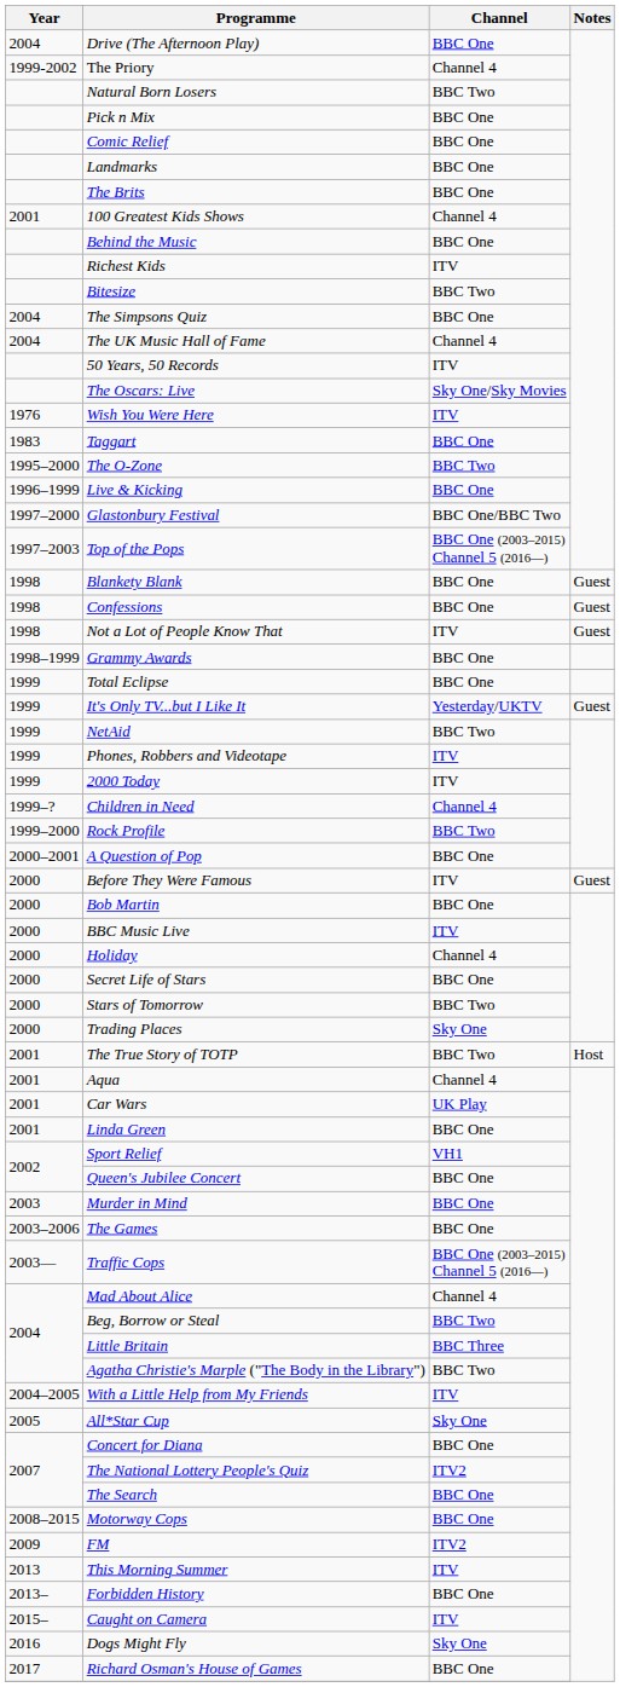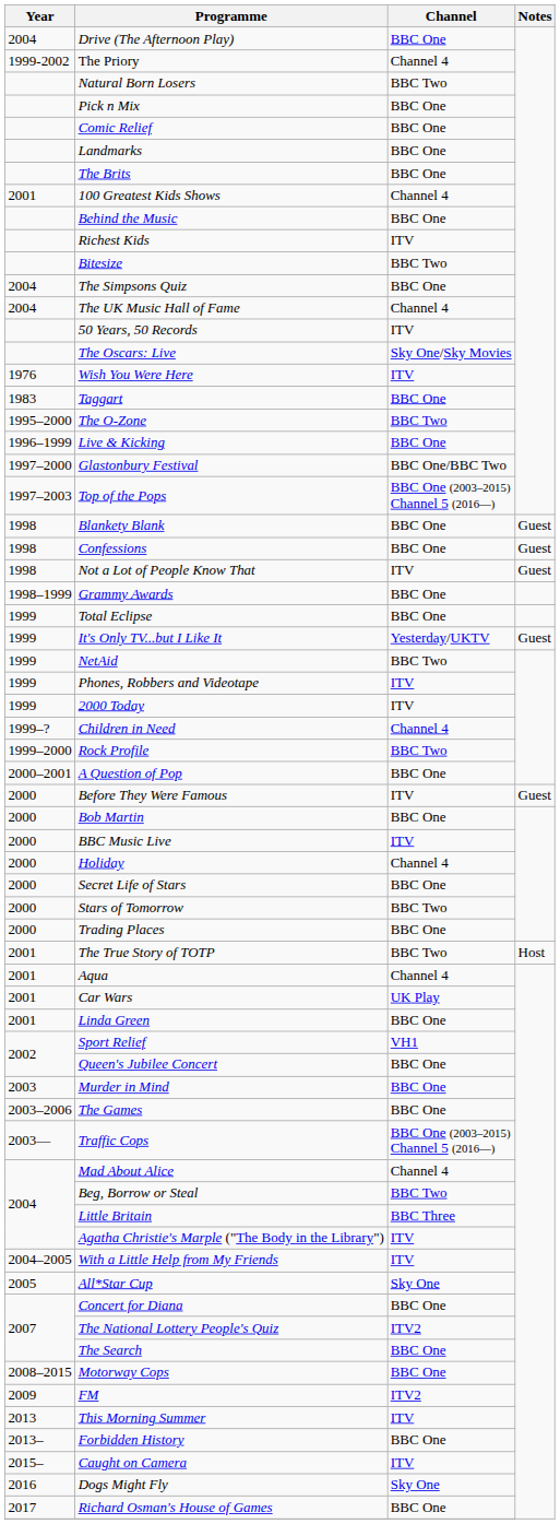 <table class="wikitable sortable">
 <tr>
 <th>Year</th>
 <th>Programme</th>
 <th>Channel</th>
 <th>Notes</th>
 </tr>
 <tr>
 <td>2004</td>
 <td><em>Drive (The Afternoon Play)</em></td>
 <td><a href='#'>BBC One</a></td>
 </tr>
 <tr>
 <td>1999-2002</td>
 <td>The Priory</td>
 <td>Channel 4</td>
 </tr>
 <tr>
 <td></td>
 <td><em>Natural Born Losers</em></td>
 <td>BBC Two</td>
 </tr>
 <tr>
 <td></td>
 <td><em>Pick n Mix</em></td>
 <td>BBC One</td>
 </tr>
 <tr>
 <td></td>
 <td><em><a href='#'>Comic Relief</a></em></td>
 <td>BBC One</td>
 </tr>
 <tr>
 <td></td>
 <td><em>Landmarks</em></td>
 <td>BBC One</td>
 </tr>
 <tr>
 <td></td>
 <td><em><a href='#'>The Brits</a></em></td>
 <td>BBC One</td>
 </tr>
 <tr>
 <td>2001</td>
 <td><em>100 Greatest Kids Shows</em></td>
 <td>Channel 4</td>
 </tr>
 <tr>
 <td></td>
 <td><em><a href='#'>Behind the Music</a></em></td>
 <td>BBC One</td>
 </tr>
 <tr>
 <td></td>
 <td><em>Richest Kids</em></td>
 <td>ITV</td>
 </tr>
 <tr>
 <td></td>
 <td><em><a href='#'>Bitesize</a></em></td>
 <td>BBC Two</td>
 </tr>
 <tr>
 <td>2004</td>
 <td><em>The Simpsons Quiz</em></td>
 <td>BBC One</td>
 </tr>
 <tr>
 <td>2004</td>
 <td><em>The UK Music Hall of Fame</em></td>
 <td>Channel 4</td>
 </tr>
 <tr>
 <td></td>
 <td><em>50 Years, 50 Records</em></td>
 <td>ITV</td>
 </tr>
 <tr>
 <td></td>
 <td><em><a href='#'>The Oscars: Live</a></em></td>
 <td><a href='#'>Sky One</a>/<a href='#'>Sky Movies</a></td>
 </tr>
 <tr>
 <td>1976</td>
 <td><em><a href='#'>Wish You Were Here</a></em></td>
 <td><a href='#'>ITV</a></td>
 </tr>
 <tr>
 <td>1983</td>
 <td><em><a href='#'>Taggart</a></em></td>
 <td><a href='#'>BBC One</a></td>
 </tr>
 <tr>
 <td>1995–2000</td>
 <td><em><a href='#'>The O-Zone</a></em></td>
 <td><a href='#'>BBC Two</a></td>
 </tr>
 <tr>
 <td>1996–1999</td>
 <td><em><a href='#'>Live & Kicking</a></em></td>
 <td><a href='#'>BBC One</a></td>
 </tr>
 <tr>
 <td>1997–2000</td>
 <td><em><a href='#'>Glastonbury Festival</a></em></td>
 <td>BBC One/BBC Two</td>
 </tr>
 <tr>
 <td>1997–2003</td>
 <td><em><a href='#'>Top of the Pops</a></em></td>
 <td><a href='#'>BBC One</a> <small>(2003–2015)</small><br><a href='#'>Channel 5</a> <small>(2016—)</small></td>
 </tr>
 <tr>
 <td>1998</td>
 <td><em><a href='#'>Blankety Blank</a></em></td>
 <td>BBC One</td>
 <td>Guest</td>
 </tr>
 <tr>
 <td>1998</td>
 <td><em><a href='#'>Confessions</a></em></td>
 <td>BBC One</td>
 <td>Guest</td>
 </tr>
 <tr>
 <td>1998</td>
 <td><em>Not a Lot of People Know That</em></td>
 <td>ITV</td>
 <td>Guest</td>
 </tr>
 <tr>
 <td>1998–1999</td>
 <td><em><a href='#'>Grammy Awards</a></em></td>
 <td>BBC One</td>
 <td></td>
 </tr>
 <tr>
 <td>1999</td>
 <td><em>Total Eclipse</em></td>
 <td>BBC One</td>
 </tr>
 <tr>
 <td>1999</td>
 <td><em><a href='#'>It's Only TV...but I Like It</a></em></td>
 <td><a href='#'>Yesterday</a>/<a href='#'>UKTV</a></td>
 <td>Guest</td>
 </tr>
 <tr>
 <td>1999</td>
 <td><em><a href='#'>NetAid</a></em></td>
 <td>BBC Two</td>
 </tr>
 <tr>
 <td>1999</td>
 <td><em>Phones, Robbers and Videotape</em></td>
 <td><a href='#'>ITV</a></td>
 </tr>
 <tr>
 <td>1999</td>
 <td><em><a href='#'>2000 Today</a></em></td>
 <td>ITV</td>
 </tr>
 <tr>
 <td>1999–?</td>
 <td><em><a href='#'>Children in Need</a></em></td>
 <td><a href='#'>Channel 4</a></td>
 </tr>
 <tr>
 <td>1999–2000</td>
 <td><em><a href='#'>Rock Profile</a></em></td>
 <td><a href='#'>BBC Two</a></td>
 </tr>
 <tr>
 <td>2000–2001</td>
 <td><em><a href='#'>A Question of Pop</a></em></td>
 <td>BBC One</td>
 </tr>
 <tr>
 <td>2000</td>
 <td><em>Before They Were Famous</em></td>
 <td>ITV</td>
 <td>Guest</td>
 </tr>
 <tr>
 <td>2000</td>
 <td><em><a href='#'>Bob Martin</a></em></td>
 <td>BBC One</td>
 </tr>
 <tr>
 <td>2000</td>
 <td><em>BBC Music Live</em></td>
 <td><a href='#'>ITV</a></td>
 </tr>
 <tr>
 <td>2000</td>
 <td><em><a href='#'>Holiday</a></em></td>
 <td>Channel 4</td>
 </tr>
 <tr>
 <td>2000</td>
 <td><em>Secret Life of Stars</em></td>
 <td>BBC One</td>
 </tr>
 <tr>
 <td>2000</td>
 <td><em>Stars of Tomorrow</em></td>
 <td>BBC Two</td>
 </tr>
 <tr>
 <td>2000</td>
 <td><em>Trading Places</em></td>
-<td><a href='#'>Sky One</a></td>
+<td>BBC One</td>
 </tr>
 <tr>
 <td>2001</td>
 <td><em>The True Story of TOTP</em></td>
 <td>BBC Two</td>
 <td>Host</td>
 </tr>
 <tr>
 <td>2001</td>
 <td><em>Aqua</em></td>
 <td>Channel 4</td>
 </tr>
 <tr>
 <td>2001</td>
 <td><em>Car Wars</em></td>
 <td><a href='#'>UK Play</a></td>
 </tr>
 <tr>
 <td>2001</td>
 <td><em><a href='#'>Linda Green</a></em></td>
 <td>BBC One</td>
 </tr>
 <tr>
 <td rowspan=2>2002</td>
 <td><em><a href='#'>Sport Relief</a></em></td>
 <td><a href='#'>VH1</a></td>
 </tr>
 <tr>
 <td><em><a href='#'>Queen's Jubilee Concert</a></em></td>
 <td>BBC One</td>
 </tr>
 <tr>
 <td>2003</td>
 <td><em><a href='#'>Murder in Mind</a></em></td>
 <td><a href='#'>BBC One</a></td>
 </tr>
 <tr>
 <td>2003–2006</td>
 <td><em><a href='#'>The Games</a></em></td>
 <td>BBC One</td>
 </tr>
 <tr>
 <td>2003—</td>
 <td><em><a href='#'>Traffic Cops</a></em></td>
 <td><a href='#'>BBC One</a> <small>(2003–2015)</small><br><a href='#'>Channel 5</a> <small>(2016—)</small></td>
 </tr>
 <tr>
 <td rowspan=4>2004</td>
 <td><em><a href='#'>Mad About Alice</a></em></td>
 <td>Channel 4</td>
 </tr>
 <tr>
 <td><em>Beg, Borrow or Steal</em></td>
 <td><a href='#'>BBC Two</a></td>
 </tr>
 <tr>
 <td><em><a href='#'>Little Britain</a></em></td>
 <td><a href='#'>BBC Three</a></td>
 </tr>
 <tr>
 <td><em><a href='#'>Agatha Christie's Marple</a></em> ("<a href='#'>The Body in the Library</a>")</td>
-<td>BBC Two</td>
+<td><a href='#'>ITV</a></td>
 </tr>
 <tr>
 <td>2004–2005</td>
 <td><em><a href='#'>With a Little Help from My Friends</a> </em></td>
 <td><a href='#'>ITV</a></td>
 </tr>
 <tr>
 <td>2005</td>
 <td><em><a href='#'>All*Star Cup</a></em></td>
 <td><a href='#'>Sky One</a></td>
 </tr>
 <tr>
 <td rowspan=3>2007</td>
 <td><em><a href='#'>Concert for Diana</a></em></td>
 <td>BBC One</td>
 </tr>
 <tr>
 <td><em><a href='#'>The National Lottery People's Quiz</a></em></td>
 <td><a href='#'>ITV2</a></td>
 </tr>
 <tr>
 <td><em><a href='#'>The Search</a></em></td>
 <td><a href='#'>BBC One</a></td>
 </tr>
 <tr>
 <td>2008–2015</td>
 <td><em><a href='#'>Motorway Cops</a></em></td>
 <td><a href='#'>BBC One</a></td>
 </tr>
 <tr>
 <td>2009</td>
 <td><em><a href='#'>FM</a></em></td>
 <td><a href='#'>ITV2</a></td>
 </tr>
 <tr>
 <td>2013</td>
 <td><em><a href='#'>This Morning Summer</a></em></td>
 <td><a href='#'>ITV</a></td>
 </tr>
 <tr>
 <td>2013–</td>
 <td><em><a href='#'>Forbidden History</a></em></td>
 <td>BBC One</td>
 </tr>
 <tr>
 <td>2015–</td>
 <td><em><a href='#'>Caught on Camera</a></em></td>
 <td><a href='#'>ITV</a></td>
 </tr>
 <tr>
 <td>2016</td>
 <td><em>Dogs Might Fly</em></td>
 <td><a href='#'>Sky One</a></td>
 </tr>
 <tr>
 <td>2017</td>
 <td><em><a href='#'>Richard Osman's House of Games</a></em></td>
 <td>BBC One</td>
 </tr>
 <tr>
 </tr>
 </table>
